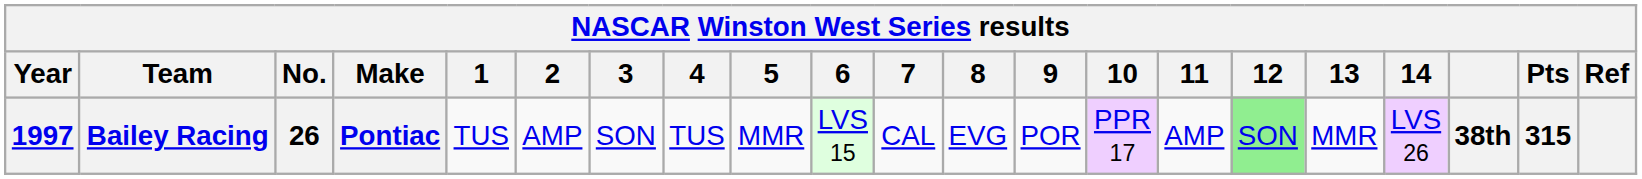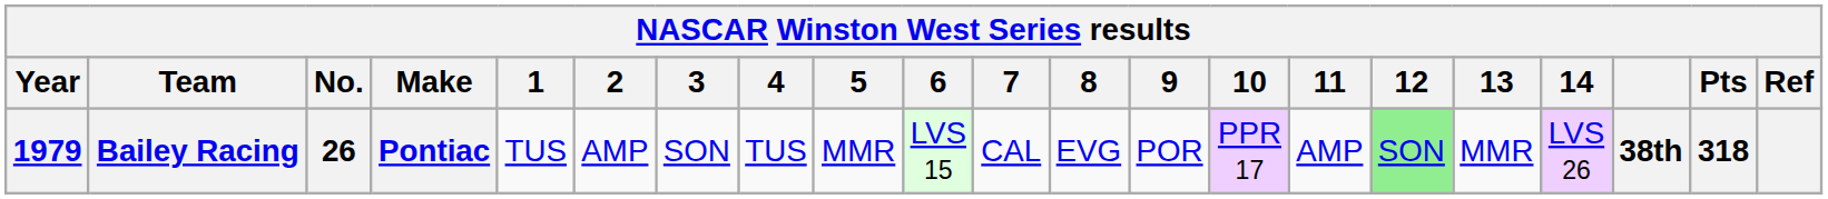 <table class="wikitable" style="text-align:center; font-size:75%">
 <tr>
 <th colspan=21><a href='#'>NASCAR</a> <a href='#'>Winston West Series</a> results</th>
 </tr>
 <tr>
 <th>Year</th>
 <th>Team</th>
 <th>No.</th>
 <th>Make</th>
 <th>1</th>
 <th>2</th>
 <th>3</th>
 <th>4</th>
 <th>5</th>
 <th>6</th>
 <th>7</th>
 <th>8</th>
 <th>9</th>
 <th>10</th>
 <th>11</th>
 <th>12</th>
 <th>13</th>
 <th>14</th>
 <th></th>
 <th>Pts</th>
 <th>Ref</th>
 </tr>
 <tr>
-<th><a href='#'>1997</a></th>
+<th><a href='#'>1979</a></th>
 <th><a href='#'>Bailey Racing</a></th>
 <th>26</th>
 <th><a href='#'>Pontiac</a></th>
 <td><a href='#'>TUS</a></td>
 <td><a href='#'>AMP</a></td>
 <td><a href='#'>SON</a></td>
 <td><a href='#'>TUS</a></td>
 <td><a href='#'>MMR</a></td>
 <td style="background:#DFFFDF;"><a href='#'>LVS</a><br><small>15</small></td>
 <td><a href='#'>CAL</a></td>
 <td><a href='#'>EVG</a></td>
 <td><a href='#'>POR</a></td>
 <td style="background:#EFCFFF;"><a href='#'>PPR</a><br><small>17</small></td>
 <td><a href='#'>AMP</a></td>
 <td style="background: lightgreen;"><a href='#'>SON</a></td>
 <td><a href='#'>MMR</a></td>
 <td style="background:#EFCFFF;"><a href='#'>LVS</a><br><small>26</small></td>
 <th>38th</th>
-<th>315</th>
+<th>318</th>
 <th></th>
 </tr>
 </table>
